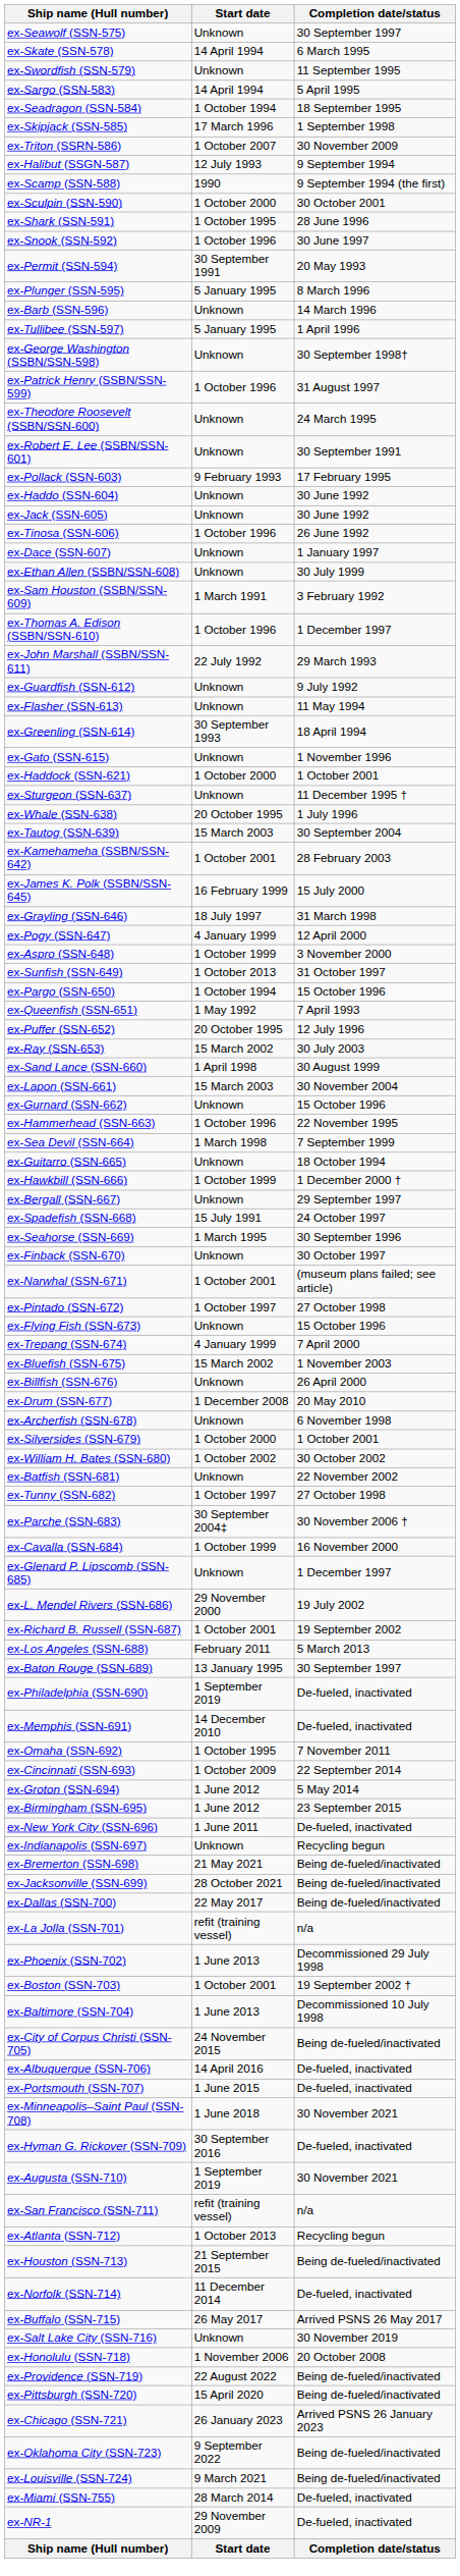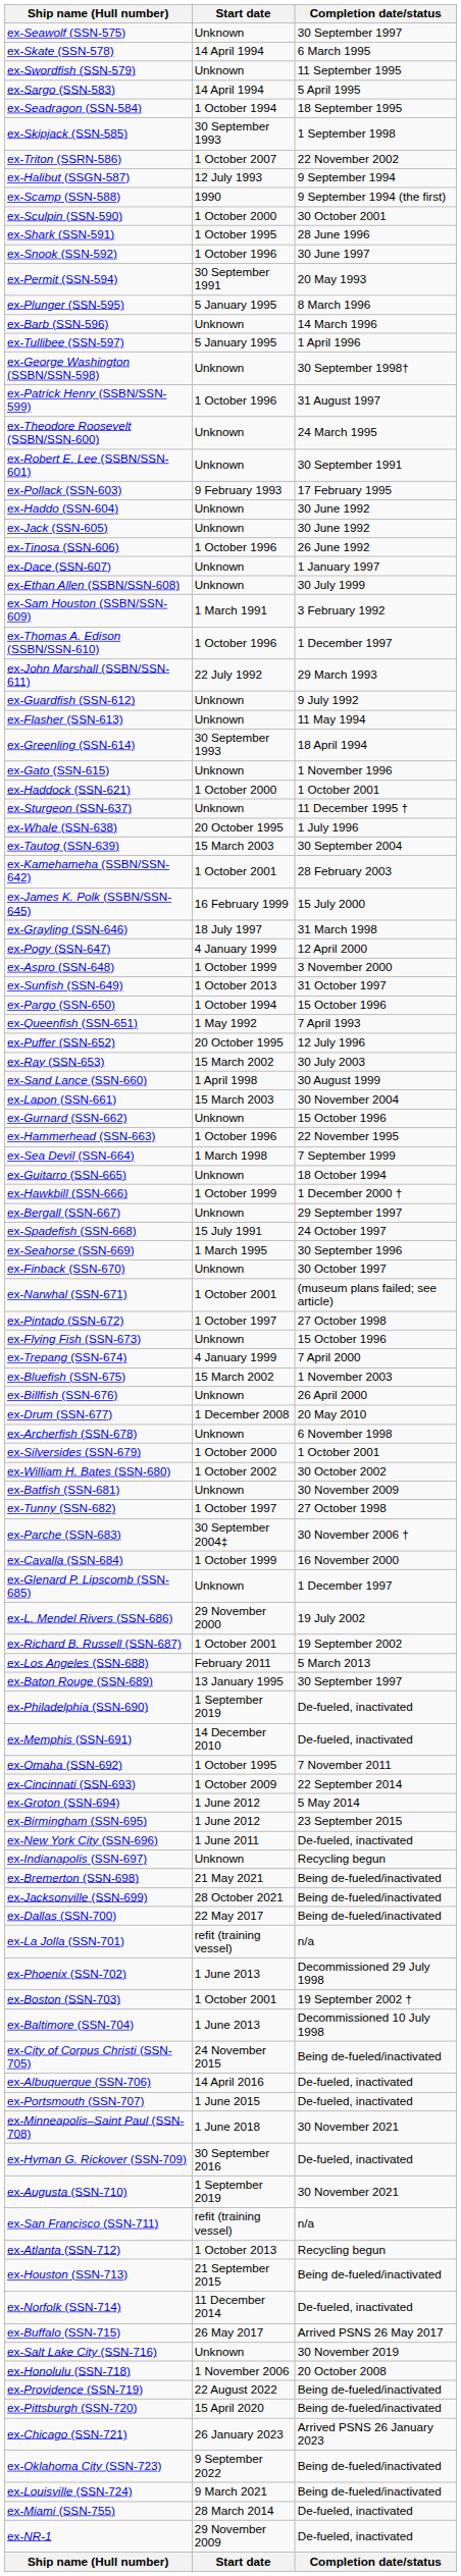 <table class="sortable wikitable">
 <tr>
 <th>Ship name (Hull number)</th>
 <th>Start date</th>
 <th>Completion date/status</th>
 </tr>
 <tr>
 <td><a href='#'>ex-<em>Seawolf</em> (SSN-575)</a></td>
 <td>Unknown</td>
 <td>30 September 1997</td>
 </tr>
 <tr>
 <td><a href='#'>ex-<em>Skate</em> (SSN-578)</a></td>
 <td>14 April 1994</td>
 <td>6 March 1995</td>
 </tr>
 <tr>
 <td><a href='#'>ex-<em>Swordfish</em> (SSN-579)</a></td>
 <td>Unknown</td>
 <td>11 September 1995</td>
 </tr>
 <tr>
 <td><a href='#'>ex-<em>Sargo</em> (SSN-583)</a></td>
 <td>14 April 1994</td>
 <td>5 April 1995</td>
 </tr>
 <tr>
 <td><a href='#'>ex-<em>Seadragon</em> (SSN-584)</a></td>
 <td>1 October 1994</td>
 <td>18 September 1995</td>
 </tr>
 <tr>
 <td><a href='#'>ex-<em>Skipjack</em> (SSN-585)</a></td>
-<td>17 March 1996</td>
+<td>30 September 1993</td>
 <td>1 September 1998</td>
 </tr>
 <tr>
 <td><a href='#'>ex-<em>Triton</em> (SSRN-586)</a></td>
 <td>1 October 2007</td>
-<td>30 November 2009</td>
+<td>22 November 2002</td>
 </tr>
 <tr>
 <td><a href='#'>ex-<em>Halibut</em> (SSGN-587)</a></td>
 <td>12 July 1993</td>
 <td>9 September 1994</td>
 </tr>
 <tr>
 <td><a href='#'>ex-<em>Scamp</em> (SSN-588)</a></td>
 <td>1990</td>
 <td>9 September 1994 (the first)</td>
 </tr>
 <tr>
 <td><a href='#'>ex-<em>Sculpin</em> (SSN-590)</a></td>
 <td>1 October 2000</td>
 <td>30 October 2001</td>
 </tr>
 <tr>
 <td><a href='#'>ex-<em>Shark</em> (SSN-591)</a></td>
 <td>1 October 1995</td>
 <td>28 June 1996</td>
 </tr>
 <tr>
 <td><a href='#'>ex-<em>Snook</em> (SSN-592)</a></td>
 <td>1 October 1996</td>
 <td>30 June 1997</td>
 </tr>
 <tr>
 <td><a href='#'>ex-<em>Permit</em> (SSN-594)</a></td>
 <td>30 September 1991</td>
 <td>20 May 1993</td>
 </tr>
 <tr>
 <td><a href='#'>ex-<em>Plunger</em> (SSN-595)</a></td>
 <td>5 January 1995</td>
 <td>8 March 1996</td>
 </tr>
 <tr>
 <td><a href='#'>ex-<em>Barb</em> (SSN-596)</a></td>
 <td>Unknown</td>
 <td>14 March 1996</td>
 </tr>
 <tr>
 <td><a href='#'>ex-<em>Tullibee</em> (SSN-597)</a></td>
 <td>5 January 1995</td>
 <td>1 April 1996</td>
 </tr>
 <tr>
 <td><a href='#'>ex-<em>George Washington</em> (SSBN/SSN-598)</a></td>
 <td>Unknown</td>
 <td>30 September 1998†</td>
 </tr>
 <tr>
 <td><a href='#'>ex-<em>Patrick Henry</em> (SSBN/SSN-599)</a></td>
 <td>1 October 1996</td>
 <td>31 August 1997</td>
 </tr>
 <tr>
 <td><a href='#'>ex-<em>Theodore Roosevelt</em> (SSBN/SSN-600)</a></td>
 <td>Unknown</td>
 <td>24 March 1995</td>
 </tr>
 <tr>
 <td><a href='#'>ex-<em>Robert E. Lee</em> (SSBN/SSN-601)</a></td>
 <td>Unknown</td>
 <td>30 September 1991</td>
 </tr>
 <tr>
 <td><a href='#'>ex-<em>Pollack</em> (SSN-603)</a></td>
 <td>9 February 1993</td>
 <td>17 February 1995</td>
 </tr>
 <tr>
 <td><a href='#'>ex-<em>Haddo</em> (SSN-604)</a></td>
 <td>Unknown</td>
 <td>30 June 1992</td>
 </tr>
 <tr>
 <td><a href='#'>ex-<em>Jack</em> (SSN-605)</a></td>
 <td>Unknown</td>
 <td>30 June 1992</td>
 </tr>
 <tr>
 <td><a href='#'>ex-<em>Tinosa</em> (SSN-606)</a></td>
 <td>1 October 1996</td>
 <td>26 June 1992</td>
 </tr>
 <tr>
 <td><a href='#'>ex-<em>Dace</em> (SSN-607)</a></td>
 <td>Unknown</td>
 <td>1 January 1997</td>
 </tr>
 <tr>
 <td><a href='#'>ex-<em>Ethan Allen</em> (SSBN/SSN-608)</a></td>
 <td>Unknown</td>
 <td>30 July 1999</td>
 </tr>
 <tr>
 <td><a href='#'>ex-<em>Sam Houston</em> (SSBN/SSN-609)</a></td>
 <td>1 March 1991</td>
 <td>3 February 1992</td>
 </tr>
 <tr>
 <td><a href='#'>ex-<em>Thomas A. Edison</em> (SSBN/SSN-610)</a></td>
 <td>1 October 1996</td>
 <td>1 December 1997</td>
 </tr>
 <tr>
 <td><a href='#'>ex-<em>John Marshall</em> (SSBN/SSN-611)</a></td>
 <td>22 July 1992</td>
 <td>29 March 1993</td>
 </tr>
 <tr>
 <td><a href='#'>ex-<em>Guardfish</em> (SSN-612)</a></td>
 <td>Unknown</td>
 <td>9 July 1992</td>
 </tr>
 <tr>
 <td><a href='#'>ex-<em>Flasher</em> (SSN-613)</a></td>
 <td>Unknown</td>
 <td>11 May 1994</td>
 </tr>
 <tr>
 <td><a href='#'>ex-<em>Greenling</em> (SSN-614)</a></td>
 <td>30 September 1993</td>
 <td>18 April 1994</td>
 </tr>
 <tr>
 <td><a href='#'>ex-<em>Gato</em> (SSN-615)</a></td>
 <td>Unknown</td>
 <td>1 November 1996</td>
 </tr>
 <tr>
 <td><a href='#'>ex-<em>Haddock</em> (SSN-621)</a></td>
 <td>1 October 2000</td>
 <td>1 October 2001</td>
 </tr>
 <tr>
 <td><a href='#'>ex-<em>Sturgeon</em> (SSN-637)</a></td>
 <td>Unknown</td>
 <td>11 December 1995 †</td>
 </tr>
 <tr>
 <td><a href='#'>ex-<em>Whale</em> (SSN-638)</a></td>
 <td>20 October 1995</td>
 <td>1 July 1996</td>
 </tr>
 <tr>
 <td><a href='#'>ex-<em>Tautog</em> (SSN-639)</a></td>
 <td>15 March 2003</td>
 <td>30 September 2004</td>
 </tr>
 <tr>
 <td><a href='#'>ex-<em>Kamehameha</em> (SSBN/SSN-642)</a></td>
 <td>1 October 2001</td>
 <td>28 February 2003</td>
 </tr>
 <tr>
 <td><a href='#'>ex-<em>James K. Polk</em> (SSBN/SSN-645)</a></td>
 <td>16 February 1999</td>
 <td>15 July 2000</td>
 </tr>
 <tr>
 <td><a href='#'>ex-<em>Grayling</em> (SSN-646)</a></td>
 <td>18 July 1997</td>
 <td>31 March 1998</td>
 </tr>
 <tr>
 <td><a href='#'>ex-<em>Pogy</em> (SSN-647)</a></td>
 <td>4 January 1999</td>
 <td>12 April 2000</td>
 </tr>
 <tr>
 <td><a href='#'>ex-<em>Aspro</em> (SSN-648)</a></td>
 <td>1 October 1999</td>
 <td>3 November 2000</td>
 </tr>
 <tr>
 <td><a href='#'>ex-<em>Sunfish</em> (SSN-649)</a></td>
 <td>1 October 2013</td>
 <td>31 October 1997</td>
 </tr>
 <tr>
 <td><a href='#'>ex-<em>Pargo</em> (SSN-650)</a></td>
 <td>1 October 1994</td>
 <td>15 October 1996</td>
 </tr>
 <tr>
 <td><a href='#'>ex-<em>Queenfish</em> (SSN-651)</a></td>
 <td>1 May 1992</td>
 <td>7 April 1993</td>
 </tr>
 <tr>
 <td><a href='#'>ex-<em>Puffer</em> (SSN-652)</a></td>
 <td>20 October 1995</td>
 <td>12 July 1996</td>
 </tr>
 <tr>
 <td><a href='#'>ex-<em>Ray</em> (SSN-653)</a></td>
 <td>15 March 2002</td>
 <td>30 July 2003</td>
 </tr>
 <tr>
 <td><a href='#'>ex-<em>Sand Lance</em> (SSN-660)</a></td>
 <td>1 April 1998</td>
 <td>30 August 1999</td>
 </tr>
 <tr>
 <td><a href='#'>ex-<em>Lapon</em> (SSN-661)</a></td>
 <td>15 March 2003</td>
 <td>30 November 2004</td>
 </tr>
 <tr>
 <td><a href='#'>ex-<em>Gurnard</em> (SSN-662)</a></td>
 <td>Unknown</td>
 <td>15 October 1996</td>
 </tr>
 <tr>
 <td><a href='#'>ex-<em>Hammerhead</em> (SSN-663)</a></td>
 <td>1 October 1996</td>
 <td>22 November 1995</td>
 </tr>
 <tr>
 <td><a href='#'>ex-<em>Sea Devil</em> (SSN-664)</a></td>
 <td>1 March 1998</td>
 <td>7 September 1999</td>
 </tr>
 <tr>
 <td><a href='#'>ex-<em>Guitarro</em> (SSN-665)</a></td>
 <td>Unknown</td>
 <td>18 October 1994</td>
 </tr>
 <tr>
 <td><a href='#'>ex-<em>Hawkbill</em> (SSN-666)</a></td>
 <td>1 October 1999</td>
 <td>1 December 2000 †</td>
 </tr>
 <tr>
 <td><a href='#'>ex-<em>Bergall</em> (SSN-667)</a></td>
 <td>Unknown</td>
 <td>29 September 1997</td>
 </tr>
 <tr>
 <td><a href='#'>ex-<em>Spadefish</em> (SSN-668)</a></td>
 <td>15 July 1991</td>
 <td>24 October 1997</td>
 </tr>
 <tr>
 <td><a href='#'>ex-<em>Seahorse</em> (SSN-669)</a></td>
 <td>1 March 1995</td>
 <td>30 September 1996</td>
 </tr>
 <tr>
 <td><a href='#'>ex-<em>Finback</em> (SSN-670)</a></td>
 <td>Unknown</td>
 <td>30 October 1997</td>
 </tr>
 <tr>
 <td><a href='#'>ex-<em>Narwhal</em> (SSN-671)</a></td>
 <td>1 October 2001</td>
 <td>(museum plans failed; see article)</td>
 </tr>
 <tr>
 <td><a href='#'>ex-<em>Pintado</em> (SSN-672)</a></td>
 <td>1 October 1997</td>
 <td>27 October 1998</td>
 </tr>
 <tr>
 <td><a href='#'>ex-<em>Flying Fish</em> (SSN-673)</a></td>
 <td>Unknown</td>
 <td>15 October 1996</td>
 </tr>
 <tr>
 <td><a href='#'>ex-<em>Trepang</em> (SSN-674)</a></td>
 <td>4 January 1999</td>
 <td>7 April 2000</td>
 </tr>
 <tr>
 <td><a href='#'>ex-<em>Bluefish</em> (SSN-675)</a></td>
 <td>15 March 2002</td>
 <td>1 November 2003</td>
 </tr>
 <tr>
 <td><a href='#'>ex-<em>Billfish</em> (SSN-676)</a></td>
 <td>Unknown</td>
 <td>26 April 2000</td>
 </tr>
 <tr>
 <td><a href='#'>ex-<em>Drum</em> (SSN-677)</a></td>
 <td>1 December 2008</td>
 <td>20 May 2010</td>
 </tr>
 <tr>
 <td><a href='#'>ex-<em>Archerfish</em> (SSN-678)</a></td>
 <td>Unknown</td>
 <td>6 November 1998</td>
 </tr>
 <tr>
 <td><a href='#'>ex-<em>Silversides</em> (SSN-679)</a></td>
 <td>1 October 2000</td>
 <td>1 October 2001</td>
 </tr>
 <tr>
 <td><a href='#'>ex-<em>William H. Bates</em> (SSN-680)</a></td>
 <td>1 October 2002</td>
 <td>30 October 2002</td>
 </tr>
 <tr>
 <td><a href='#'>ex-<em>Batfish</em> (SSN-681)</a></td>
 <td>Unknown</td>
-<td>22 November 2002</td>
+<td>30 November 2009</td>
 </tr>
 <tr>
 <td><a href='#'>ex-<em>Tunny</em> (SSN-682)</a></td>
 <td>1 October 1997</td>
 <td>27 October 1998</td>
 </tr>
 <tr>
 <td><a href='#'>ex-<em>Parche</em> (SSN-683)</a></td>
 <td>30 September 2004‡</td>
 <td>30 November 2006 †</td>
 </tr>
 <tr>
 <td><a href='#'>ex-<em>Cavalla</em> (SSN-684)</a></td>
 <td>1 October 1999</td>
 <td>16 November 2000</td>
 </tr>
 <tr>
 <td><a href='#'>ex-<em>Glenard P. Lipscomb</em> (SSN-685)</a></td>
 <td>Unknown</td>
 <td>1 December 1997</td>
 </tr>
 <tr>
 <td><a href='#'>ex-<em>L. Mendel Rivers</em> (SSN-686)</a></td>
 <td>29 November 2000</td>
 <td>19 July 2002</td>
 </tr>
 <tr>
 <td><a href='#'>ex-<em>Richard B. Russell</em> (SSN-687)</a></td>
 <td>1 October 2001</td>
 <td>19 September 2002</td>
 </tr>
 <tr>
 <td><a href='#'>ex-<em>Los Angeles</em> (SSN-688)</a></td>
 <td>February 2011</td>
 <td>5 March 2013</td>
 </tr>
 <tr>
 <td><a href='#'>ex-<em>Baton Rouge</em> (SSN-689)</a></td>
 <td>13 January 1995</td>
 <td>30 September 1997</td>
 </tr>
 <tr>
 <td><a href='#'>ex-<em>Philadelphia</em> (SSN-690)</a></td>
 <td>1 September 2019</td>
 <td>De-fueled, inactivated</td>
 </tr>
 <tr>
 <td><a href='#'>ex-<em>Memphis</em> (SSN-691)</a></td>
 <td>14 December 2010</td>
 <td>De-fueled, inactivated</td>
 </tr>
 <tr>
 <td><a href='#'>ex-<em>Omaha</em> (SSN-692)</a></td>
 <td>1 October 1995</td>
 <td>7 November 2011</td>
 </tr>
 <tr>
 <td><a href='#'>ex-<em>Cincinnati</em> (SSN-693)</a></td>
 <td>1 October 2009</td>
 <td>22 September 2014</td>
 </tr>
 <tr>
 <td><a href='#'>ex-<em>Groton</em> (SSN-694)</a></td>
 <td>1 June 2012</td>
 <td>5 May 2014</td>
 </tr>
 <tr>
 <td><a href='#'>ex-<em>Birmingham</em> (SSN-695)</a></td>
 <td>1 June 2012</td>
 <td>23 September 2015</td>
 </tr>
 <tr>
 <td><a href='#'>ex-<em>New York City</em> (SSN-696)</a></td>
 <td>1 June 2011</td>
 <td>De-fueled, inactivated</td>
 </tr>
 <tr>
 <td><a href='#'>ex-<em>Indianapolis</em> (SSN-697)</a></td>
 <td>Unknown</td>
 <td>Recycling begun</td>
 </tr>
 <tr>
 <td><a href='#'>ex-<em>Bremerton</em> (SSN-698)</a></td>
 <td>21 May 2021</td>
 <td>Being de-fueled/inactivated</td>
 </tr>
 <tr>
 <td><a href='#'>ex-<em>Jacksonville</em> (SSN-699)</a></td>
 <td>28 October 2021</td>
 <td>Being de-fueled/inactivated</td>
 </tr>
 <tr>
 <td><a href='#'>ex-<em>Dallas</em> (SSN-700)</a></td>
 <td>22 May 2017 </td>
 <td>Being de-fueled/inactivated</td>
 </tr>
 <tr>
 <td><a href='#'>ex-<em>La Jolla</em> (SSN-701)</a></td>
 <td>refit (training vessel)</td>
 <td>n/a</td>
 </tr>
 <tr>
 <td><a href='#'>ex-<em>Phoenix</em> (SSN-702)</a></td>
 <td>1 June 2013</td>
 <td>Decommissioned 29 July 1998</td>
 </tr>
 <tr>
 <td><a href='#'>ex-<em>Boston</em> (SSN-703)</a></td>
 <td>1 October 2001</td>
 <td>19 September 2002 †</td>
 </tr>
 <tr>
 <td><a href='#'>ex-<em>Baltimore</em> (SSN-704)</a></td>
 <td>1 June 2013</td>
 <td>Decommissioned 10 July 1998</td>
 </tr>
 <tr>
 <td><a href='#'>ex-<em>City of Corpus Christi</em> (SSN-705)</a></td>
 <td>24 November 2015</td>
 <td>Being de-fueled/inactivated</td>
 </tr>
 <tr>
 <td><a href='#'>ex-<em>Albuquerque</em> (SSN-706)</a></td>
 <td>14 April 2016</td>
 <td>De-fueled, inactivated</td>
 </tr>
 <tr>
 <td><a href='#'>ex-<em>Portsmouth</em> (SSN-707)</a></td>
 <td>1 June 2015</td>
 <td>De-fueled, inactivated</td>
 </tr>
 <tr>
 <td><a href='#'>ex-<em>Minneapolis–Saint Paul</em> (SSN-708)</a></td>
 <td>1 June 2018</td>
 <td>30 November 2021</td>
 </tr>
 <tr>
 <td><a href='#'>ex-<em>Hyman G. Rickover</em> (SSN-709)</a></td>
 <td>30 September 2016</td>
 <td>De-fueled, inactivated</td>
 </tr>
 <tr>
 <td><a href='#'>ex-<em>Augusta</em> (SSN-710)</a></td>
 <td>1 September 2019</td>
 <td>30 November 2021</td>
 </tr>
 <tr>
 <td><a href='#'>ex-<em>San Francisco</em> (SSN-711)</a></td>
 <td>refit (training vessel)</td>
 <td>n/a</td>
 </tr>
 <tr>
 <td><a href='#'>ex-<em>Atlanta</em> (SSN-712)</a></td>
 <td>1 October 2013</td>
 <td>Recycling begun</td>
 </tr>
 <tr>
 <td><a href='#'>ex-<em>Houston</em> (SSN-713)</a></td>
 <td>21 September 2015</td>
 <td>Being de-fueled/inactivated</td>
 </tr>
 <tr>
 <td><a href='#'>ex-<em>Norfolk</em> (SSN-714)</a></td>
 <td>11 December 2014</td>
 <td>De-fueled, inactivated</td>
 </tr>
 <tr>
 <td><a href='#'>ex-<em>Buffalo</em> (SSN-715)</a></td>
 <td>26 May 2017 </td>
 <td>Arrived PSNS 26 May 2017</td>
 </tr>
 <tr>
 <td><a href='#'>ex-<em>Salt Lake City</em> (SSN-716)</a></td>
 <td>Unknown</td>
 <td>30 November 2019</td>
 </tr>
 <tr>
 <td><a href='#'>ex-<em>Honolulu</em> (SSN-718)</a></td>
 <td>1 November 2006</td>
 <td>20 October 2008</td>
 </tr>
 <tr>
 <td><a href='#'>ex-<em>Providence</em> (SSN-719)</a></td>
 <td>22 August 2022</td>
 <td>Being de-fueled/inactivated</td>
 </tr>
 <tr>
 <td><a href='#'>ex-<em>Pittsburgh</em> (SSN-720)</a></td>
 <td>15 April 2020</td>
 <td>Being de-fueled/inactivated</td>
 </tr>
 <tr>
 <td><a href='#'>ex-<em>Chicago</em> (SSN-721)</a></td>
 <td>26 January 2023</td>
 <td>Arrived PSNS 26 January 2023</td>
 </tr>
 <tr>
 <td><a href='#'>ex-<em>Oklahoma City</em> (SSN-723)</a></td>
 <td>9 September 2022</td>
 <td>Being de-fueled/inactivated</td>
 </tr>
 <tr>
 <td><a href='#'>ex-<em>Louisville</em> (SSN-724)</a></td>
 <td>9 March 2021</td>
 <td>Being de-fueled/inactivated</td>
 </tr>
 <tr>
 <td><a href='#'>ex-<em>Miami</em> (SSN-755)</a></td>
 <td>28 March 2014</td>
 <td>De-fueled, inactivated</td>
 </tr>
 <tr>
 <td><a href='#'>ex-<em>NR-1</em></a></td>
 <td>29 November 2009</td>
 <td>De-fueled, inactivated</td>
 </tr>
 <tr>
 <th>Ship name (Hull number)</th>
 <th>Start date</th>
 <th>Completion date/status</th>
 </tr>
 </table>
